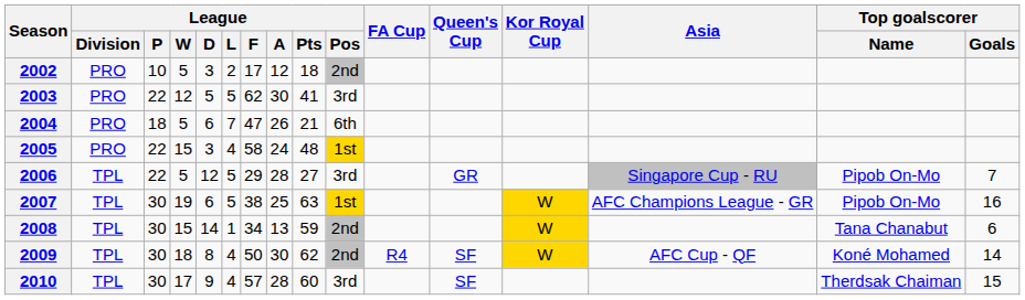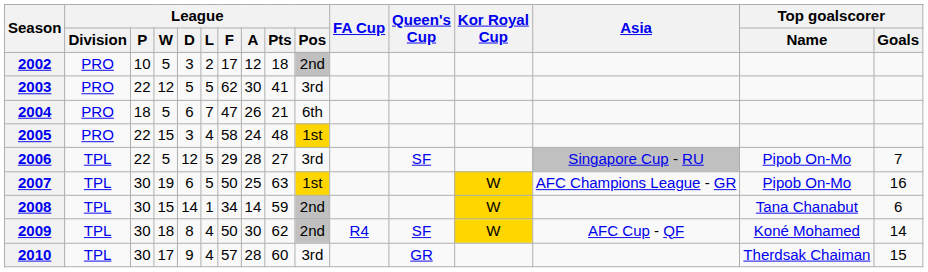 <table class="wikitable" style="text-align: center">
 <tr>
 <th rowspan=2>Season</th>
 <th colspan=9>League</th>
 <th rowspan=2><a href='#'>FA Cup</a></th>
 <th rowspan=2><a href='#'>Queen's<br>Cup</a></th>
 <th rowspan=2><a href='#'>Kor Royal<br>Cup</a></th>
 <th rowspan=2><a href='#'>Asia</a></th>
 <th colspan=2>Top goalscorer</th>
 </tr>
 <tr>
 <th>Division</th>
 <th>P</th>
 <th>W</th>
 <th>D</th>
 <th>L</th>
 <th>F</th>
 <th>A</th>
 <th>Pts</th>
 <th>Pos</th>
 <th>Name</th>
 <th>Goals</th>
 </tr>
 <tr>
 <th><a href='#'>2002</a></th>
 <td><a href='#'>PRO</a></td>
 <td>10</td>
 <td>5</td>
 <td>3</td>
 <td>2</td>
 <td>17</td>
 <td>12</td>
 <td>18</td>
 <td bgcolor=silver>2nd</td>
 <td></td>
 <td></td>
 <td></td>
 <td></td>
 <td></td>
 <td></td>
 </tr>
 <tr>
 <th><a href='#'>2003</a></th>
 <td><a href='#'>PRO</a></td>
 <td>22</td>
 <td>12</td>
 <td>5</td>
 <td>5</td>
 <td>62</td>
 <td>30</td>
 <td>41</td>
 <td>3rd</td>
 <td></td>
 <td></td>
 <td></td>
 <td></td>
 <td></td>
 <td></td>
 </tr>
 <tr>
 <th><a href='#'>2004</a></th>
 <td><a href='#'>PRO</a></td>
 <td>18</td>
 <td>5</td>
 <td>6</td>
 <td>7</td>
 <td>47</td>
 <td>26</td>
 <td>21</td>
 <td>6th</td>
 <td></td>
 <td></td>
 <td></td>
 <td></td>
 <td></td>
 <td></td>
 </tr>
 <tr>
 <th><a href='#'>2005</a></th>
 <td><a href='#'>PRO</a></td>
 <td>22</td>
 <td>15</td>
 <td>3</td>
 <td>4</td>
 <td>58</td>
 <td>24</td>
 <td>48</td>
 <td bgcolor=gold>1st</td>
 <td></td>
 <td></td>
 <td></td>
 <td></td>
 <td></td>
 <td></td>
 </tr>
 <tr>
 <th><a href='#'>2006</a></th>
 <td><a href='#'>TPL</a></td>
 <td>22</td>
 <td>5</td>
 <td>12</td>
 <td>5</td>
 <td>29</td>
 <td>28</td>
 <td>27</td>
 <td>3rd</td>
 <td></td>
-<td><a href='#'>GR</a></td>
+<td><a href='#'>SF</a></td>
 <td></td>
 <td bgcolor=silver><a href='#'>Singapore Cup</a> - <a href='#'>RU</a></td>
 <td><a href='#'>Pipob On-Mo</a></td>
 <td>7</td>
 </tr>
 <tr>
 <th><a href='#'>2007</a></th>
 <td><a href='#'>TPL</a></td>
 <td>30</td>
 <td>19</td>
 <td>6</td>
 <td>5</td>
-<td>38</td>
+<td>50</td>
 <td>25</td>
 <td>63</td>
 <td bgcolor=gold>1st</td>
 <td></td>
 <td></td>
 <td bgcolor=gold>W</td>
 <td><a href='#'>AFC Champions League</a> - <a href='#'>GR</a></td>
 <td><a href='#'>Pipob On-Mo</a></td>
 <td>16</td>
 </tr>
 <tr>
 <th><a href='#'>2008</a></th>
 <td><a href='#'>TPL</a></td>
 <td>30</td>
 <td>15</td>
 <td>14</td>
 <td>1</td>
 <td>34</td>
-<td>13</td>
+<td>14</td>
 <td>59</td>
 <td bgcolor=silver>2nd</td>
 <td></td>
 <td></td>
 <td bgcolor=gold>W</td>
 <td></td>
 <td><a href='#'>Tana Chanabut</a></td>
 <td>6</td>
 </tr>
 <tr>
 <th><a href='#'>2009</a></th>
 <td><a href='#'>TPL</a></td>
 <td>30</td>
 <td>18</td>
 <td>8</td>
 <td>4</td>
 <td>50</td>
 <td>30</td>
 <td>62</td>
 <td bgcolor=silver>2nd</td>
 <td><a href='#'>R4</a></td>
 <td><a href='#'>SF</a></td>
 <td bgcolor=gold>W</td>
 <td><a href='#'>AFC Cup</a> - <a href='#'>QF</a></td>
 <td><a href='#'>Koné Mohamed</a></td>
 <td>14</td>
 </tr>
 <tr>
 <th><a href='#'>2010</a></th>
 <td><a href='#'>TPL</a></td>
 <td>30</td>
 <td>17</td>
 <td>9</td>
 <td>4</td>
 <td>57</td>
 <td>28</td>
 <td>60</td>
 <td>3rd</td>
 <td></td>
-<td><a href='#'>SF</a></td>
+<td><a href='#'>GR</a></td>
 <td></td>
 <td></td>
 <td><a href='#'>Therdsak Chaiman</a></td>
 <td>15</td>
 </tr>
 </table>
